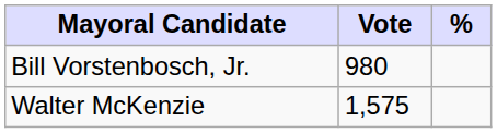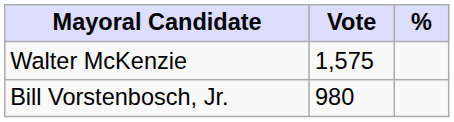 <table class="wikitable">
 <tr>
 <th style="background:#ddf; width:200px;">Mayoral Candidate </th>
 <th style="background:#ddf; width:50px;">Vote</th>
 <th style="background:#ddf; width:30px;">%</th>
 </tr>
 <tr>
+<td>Walter McKenzie</td>
+<td>1,575</td>
+<td></td>
+</tr>
+<tr>
 <td>Bill Vorstenbosch, Jr.</td>
 <td>980</td>
 <td></td>
 </tr>
-<tr>
-<td>Walter McKenzie</td>
-<td>1,575</td>
-<td></td>
-</tr>
 </table>
